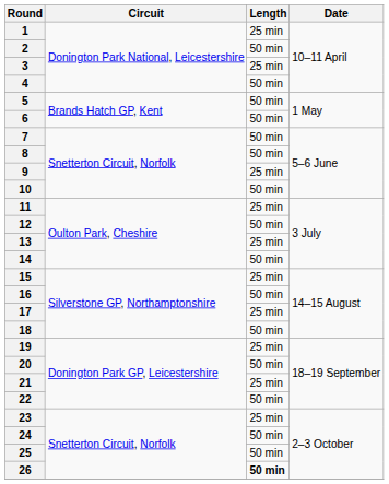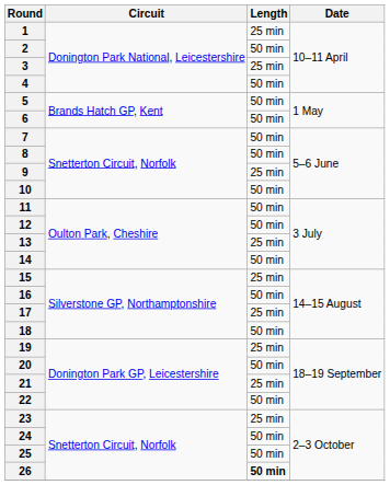 <table class="wikitable" style="font-size: 85%;">
 <tr>
 <th>Round</th>
 <th>Circuit</th>
 <th>Length</th>
 <th>Date</th>
 </tr>
 <tr>
 <th>1</th>
 <td rowspan=4><a href='#'>Donington Park National</a>, <a href='#'>Leicestershire</a></td>
 <td>25 min</td>
 <td rowspan=4>10–11 April</td>
 </tr>
 <tr>
 <th>2</th>
 <td>50 min</td>
 </tr>
 <tr>
 <th>3</th>
 <td>25 min</td>
 </tr>
 <tr>
 <th>4</th>
 <td>50 min</td>
 </tr>
 <tr>
 <th>5</th>
 <td rowspan=2><a href='#'>Brands Hatch GP</a>, <a href='#'>Kent</a></td>
 <td>50 min</td>
 <td rowspan=2>1 May</td>
 </tr>
 <tr>
 <th>6</th>
 <td>50 min</td>
 </tr>
 <tr>
 <th>7</th>
 <td rowspan=4><a href='#'>Snetterton Circuit</a>, <a href='#'>Norfolk</a></td>
 <td>50 min</td>
 <td rowspan=4>5–6 June</td>
 </tr>
 <tr>
 <th>8</th>
 <td>50 min</td>
 </tr>
 <tr>
 <th>9</th>
 <td>25 min</td>
 </tr>
 <tr>
 <th>10</th>
 <td>50 min</td>
 </tr>
 <tr>
 <th>11</th>
 <td rowspan=4><a href='#'>Oulton Park</a>, <a href='#'>Cheshire</a></td>
-<td>25 min</td>
+<td>50 min</td>
 <td rowspan=4>3 July</td>
 </tr>
 <tr>
 <th>12</th>
 <td>50 min</td>
 </tr>
 <tr>
 <th>13</th>
 <td>25 min</td>
 </tr>
 <tr>
 <th>14</th>
 <td>50 min</td>
 </tr>
 <tr>
 <th>15</th>
 <td rowspan=4><a href='#'>Silverstone GP</a>, <a href='#'>Northamptonshire</a></td>
 <td>25 min</td>
 <td rowspan=4>14–15 August</td>
 </tr>
 <tr>
 <th>16</th>
 <td>50 min</td>
 </tr>
 <tr>
 <th>17</th>
 <td>25 min</td>
 </tr>
 <tr>
 <th>18</th>
 <td>50 min</td>
 </tr>
 <tr>
 <th>19</th>
 <td rowspan=4><a href='#'>Donington Park GP</a>, <a href='#'>Leicestershire</a></td>
 <td>25 min</td>
 <td rowspan=4>18–19 September</td>
 </tr>
 <tr>
 <th>20</th>
 <td>50 min</td>
 </tr>
 <tr>
 <th>21</th>
 <td>25 min</td>
 </tr>
 <tr>
 <th>22</th>
 <td>50 min</td>
 </tr>
 <tr>
 <th>23</th>
 <td rowspan=4><a href='#'>Snetterton Circuit</a>, <a href='#'>Norfolk</a></td>
 <td>25 min</td>
 <td rowspan=4>2–3 October</td>
 </tr>
 <tr>
 <th>24</th>
 <td>50 min</td>
 </tr>
 <tr>
 <th>25</th>
 <td>50 min</td>
 </tr>
 <tr>
 <th>26</th>
 <td><strong>50 min</strong></td>
 </tr>
 <tr>
 </tr>
 </table>
